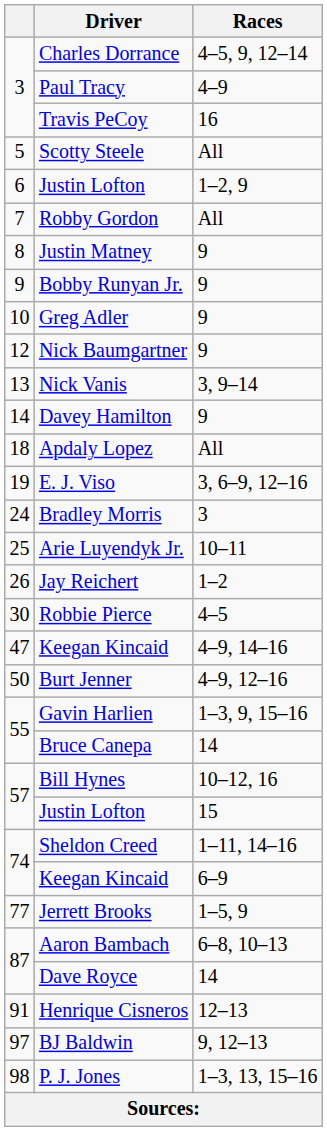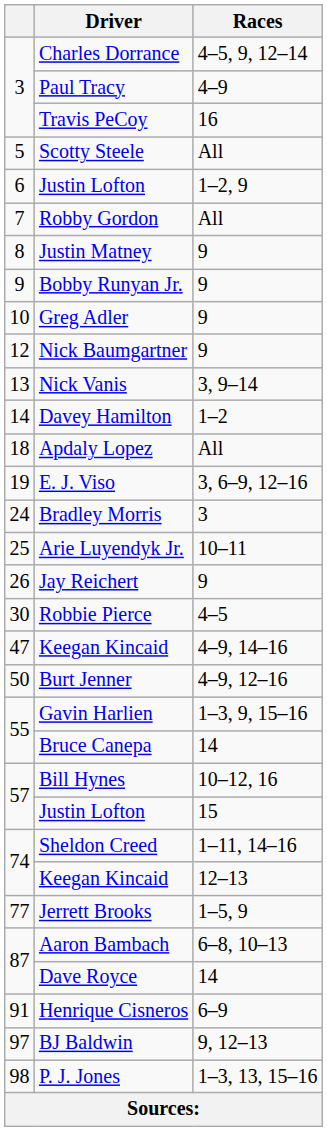 <table class="wikitable" style="font-size: 85%;">
 <tr>
 <th></th>
 <th>Driver</th>
 <th>Races</th>
 </tr>
 <tr>
 <td align=center rowspan=3>3</td>
 <td> <a href='#'>Charles Dorrance</a></td>
 <td>4–5, 9, 12–14</td>
 </tr>
 <tr>
 <td> <a href='#'>Paul Tracy</a></td>
 <td>4–9</td>
 </tr>
 <tr>
 <td> <a href='#'>Travis PeCoy</a></td>
 <td>16</td>
 </tr>
 <tr>
 <td align=center>5</td>
 <td> <a href='#'>Scotty Steele</a></td>
 <td>All</td>
 </tr>
 <tr>
 <td align=center>6</td>
 <td> <a href='#'>Justin Lofton</a></td>
 <td>1–2, 9</td>
 </tr>
 <tr>
 <td align=center>7</td>
 <td> <a href='#'>Robby Gordon</a></td>
 <td>All</td>
 </tr>
 <tr>
 <td align=center>8</td>
 <td> <a href='#'>Justin Matney</a></td>
 <td>9</td>
 </tr>
 <tr>
 <td align=center>9</td>
 <td> <a href='#'>Bobby Runyan Jr.</a></td>
 <td>9</td>
 </tr>
 <tr>
 <td align=center>10</td>
 <td> <a href='#'>Greg Adler</a></td>
 <td>9</td>
 </tr>
 <tr>
 <td align=center>12</td>
 <td> <a href='#'>Nick Baumgartner</a></td>
 <td>9</td>
 </tr>
 <tr>
 <td align=center>13</td>
 <td> <a href='#'>Nick Vanis</a></td>
 <td>3, 9–14</td>
 </tr>
 <tr>
 <td align=center>14</td>
 <td> <a href='#'>Davey Hamilton</a></td>
-<td>9</td>
+<td>1–2</td>
 </tr>
 <tr>
 <td align=center>18</td>
 <td> <a href='#'>Apdaly Lopez</a></td>
 <td>All</td>
 </tr>
 <tr>
 <td align=center>19</td>
 <td> <a href='#'>E. J. Viso</a></td>
 <td>3, 6–9, 12–16</td>
 </tr>
 <tr>
 <td align=center>24</td>
 <td> <a href='#'>Bradley Morris</a></td>
 <td>3</td>
 </tr>
 <tr>
 <td align=center>25</td>
 <td> <a href='#'>Arie Luyendyk Jr.</a></td>
 <td>10–11</td>
 </tr>
 <tr>
 <td align=center>26</td>
 <td> <a href='#'>Jay Reichert</a></td>
-<td>1–2</td>
+<td>9</td>
 </tr>
 <tr>
 <td align=center>30</td>
 <td> <a href='#'>Robbie Pierce</a></td>
 <td>4–5</td>
 </tr>
 <tr>
 <td align=center>47</td>
 <td> <a href='#'>Keegan Kincaid</a></td>
 <td>4–9, 14–16</td>
 </tr>
 <tr>
 <td align=center>50</td>
 <td> <a href='#'>Burt Jenner</a></td>
 <td>4–9, 12–16</td>
 </tr>
 <tr>
 <td rowspan=2 align=center>55</td>
 <td> <a href='#'>Gavin Harlien</a></td>
 <td>1–3, 9, 15–16</td>
 </tr>
 <tr>
 <td> <a href='#'>Bruce Canepa</a></td>
 <td>14</td>
 </tr>
 <tr>
 <td align=center rowspan=2>57</td>
 <td> <a href='#'>Bill Hynes</a></td>
 <td>10–12, 16</td>
 </tr>
 <tr>
 <td> <a href='#'>Justin Lofton</a></td>
 <td>15</td>
 </tr>
 <tr>
 <td align=center rowspan=2>74</td>
 <td> <a href='#'>Sheldon Creed</a></td>
 <td>1–11, 14–16</td>
 </tr>
 <tr>
 <td> <a href='#'>Keegan Kincaid</a></td>
-<td>6–9</td>
+<td>12–13</td>
 </tr>
 <tr>
 <td align=center>77</td>
 <td> <a href='#'>Jerrett Brooks</a></td>
 <td>1–5, 9</td>
 </tr>
 <tr>
 <td rowspan=2 align=center>87</td>
 <td> <a href='#'>Aaron Bambach</a></td>
 <td>6–8, 10–13</td>
 </tr>
 <tr>
 <td> <a href='#'>Dave Royce</a></td>
 <td>14</td>
 </tr>
 <tr>
 <td align=center>91</td>
 <td> <a href='#'>Henrique Cisneros</a></td>
-<td>12–13</td>
+<td>6–9</td>
 </tr>
 <tr>
 <td align=center>97</td>
 <td> <a href='#'>BJ Baldwin</a></td>
 <td>9, 12–13</td>
 </tr>
 <tr>
 <td align=center>98</td>
 <td> <a href='#'>P. J. Jones</a></td>
 <td>1–3, 13, 15–16</td>
 </tr>
 <tr>
 <th colspan=3>Sources:</th>
 </tr>
 </table>
